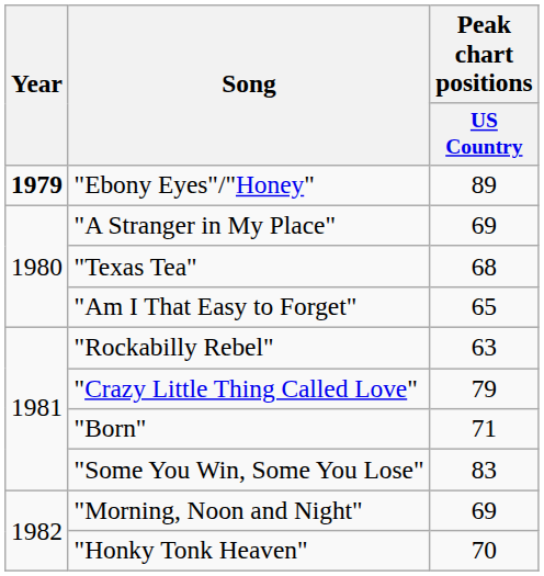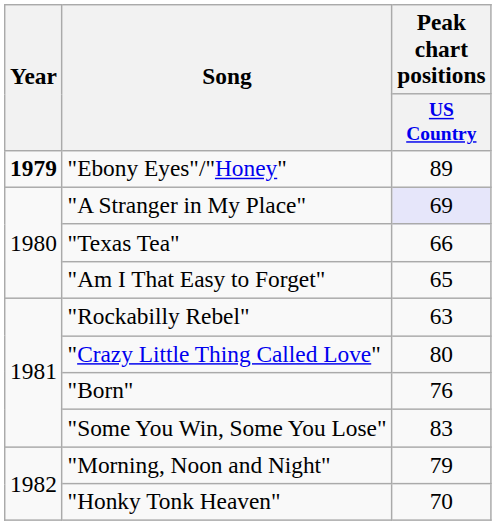 <table class="wikitable" style="text-align:center;">
 <tr>
 <th rowspan="2">Year</th>
 <th rowspan="2">Song</th>
 <th colspan="1">Peak chart positions</th>
 </tr>
 <tr style="font-size:smaller;">
 <th style="width:40px;"><a href='#'>US Country</a></th>
 </tr>
 <tr>
 <td><strong>1979</strong></td>
 <td align=left>"Ebony Eyes"/"<a href='#'>Honey</a>"</td>
 <td>89</td>
 </tr>
 <tr>
 <td rowspan=3>1980</td>
 <td align=left>"A Stranger in My Place"</td>
-<td>69</td>
+<td style="background: lavender;">69</td>
 </tr>
 <tr>
 <td align=left>"Texas Tea"</td>
-<td>68</td>
+<td>66</td>
 </tr>
 <tr>
 <td align=left>"Am I That Easy to Forget"</td>
 <td>65</td>
 </tr>
 <tr>
 <td rowspan=4>1981</td>
 <td align=left>"Rockabilly Rebel"</td>
 <td>63</td>
 </tr>
 <tr>
 <td align=left>"<a href='#'>Crazy Little Thing Called Love</a>"</td>
-<td>79</td>
+<td>80</td>
 </tr>
 <tr>
 <td align=left>"Born"</td>
-<td>71</td>
+<td>76</td>
 </tr>
 <tr>
 <td align=left>"Some You Win, Some You Lose"</td>
 <td>83</td>
 </tr>
 <tr>
 <td rowspan=2>1982</td>
 <td align=left>"Morning, Noon and Night"</td>
-<td>69</td>
+<td>79</td>
 </tr>
 <tr>
 <td align=left>"Honky Tonk Heaven"</td>
 <td>70</td>
 </tr>
 </table>
